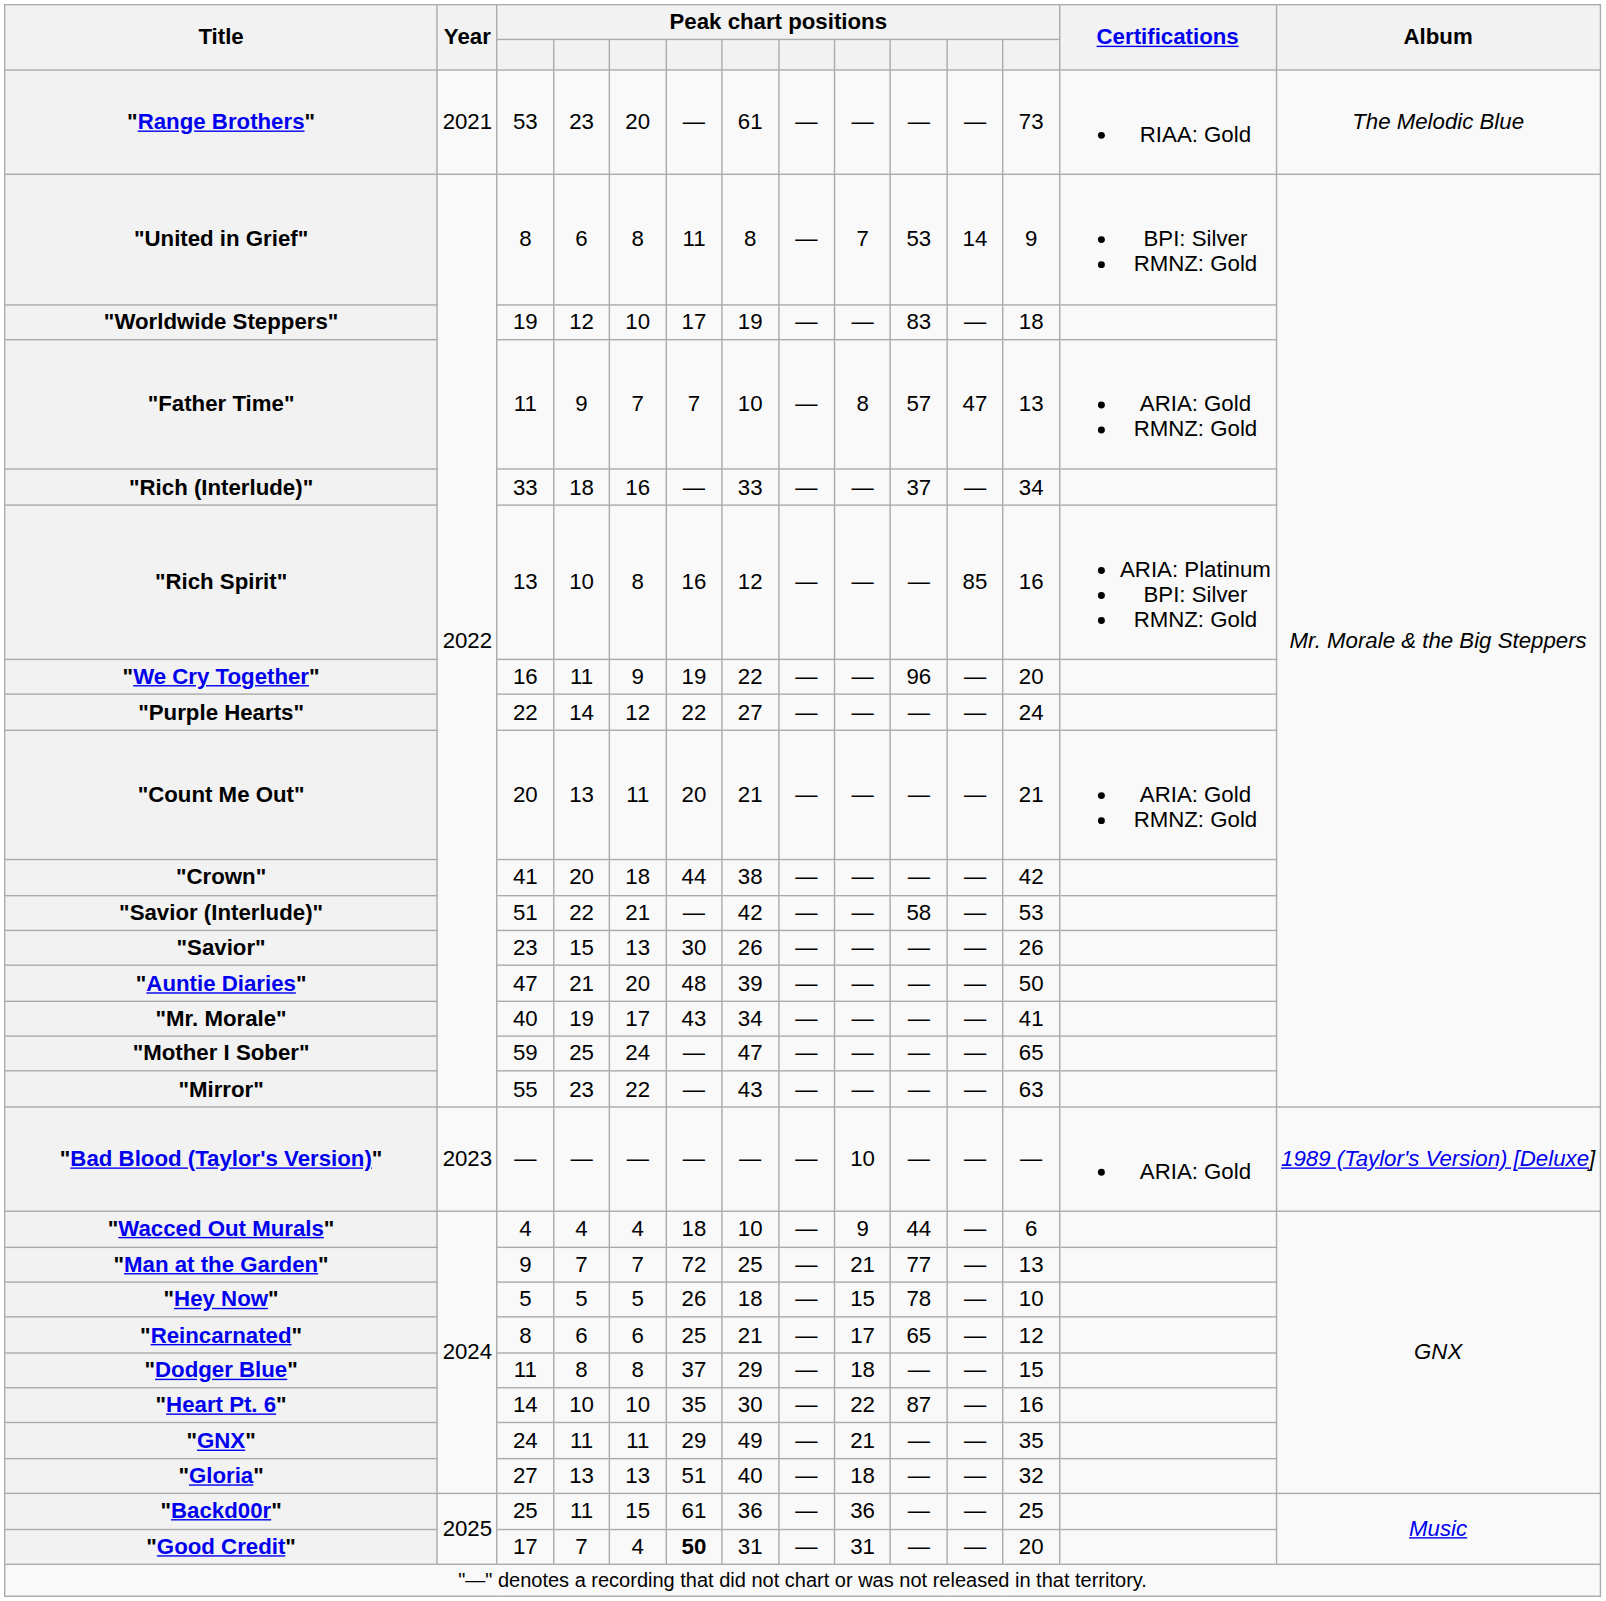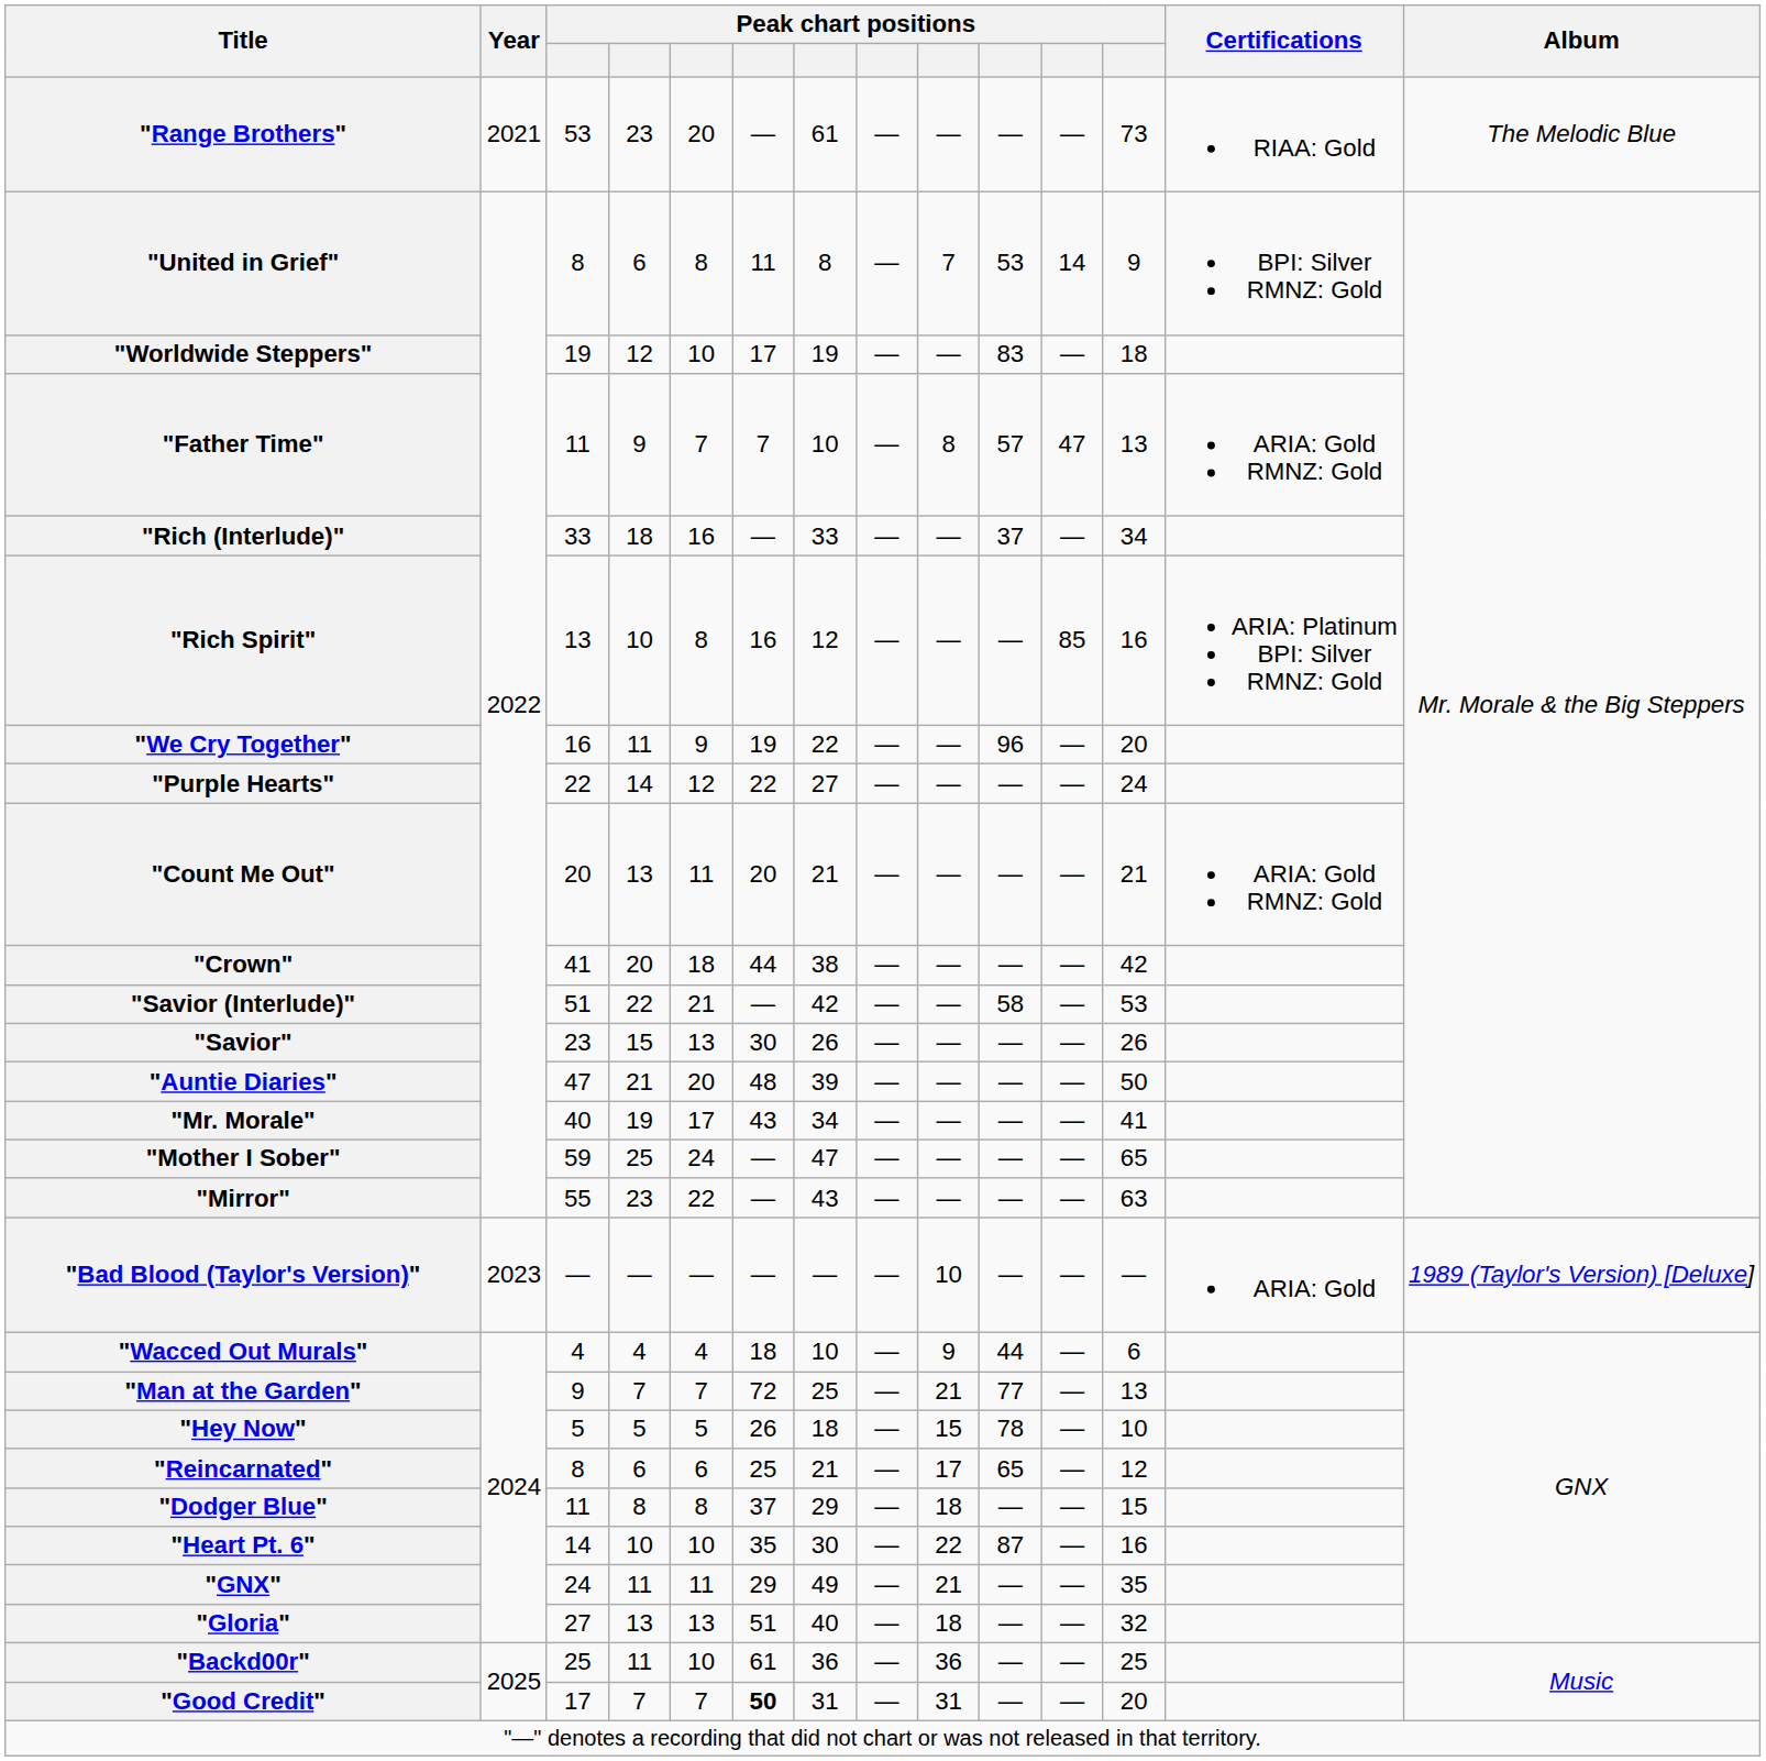 <table class="wikitable plainrowheaders" style="text-align:center;">
 <tr>
 <th scope="col" rowspan="2"  style="width:19em;">Title</th>
 <th scope="col" rowspan="2">Year</th>
 <th scope="col" colspan="10">Peak chart positions</th>
 <th scope="col" rowspan="2"><a href='#'>Certifications</a></th>
 <th scope="col" rowspan="2">Album</th>
 </tr>
 <tr>
 <th scope="col" style="width:2.5em;font-size:85%;"><a href='#'></a><br></th>
 <th scope="col" style="width:2.5em;font-size:85%;"><a href='#'></a><br></th>
 <th scope="col" style="width:2.5em;font-size:85%;"><a href='#'></a><br></th>
 <th scope="col" style="width:2.5em;font-size:85%;"><a href='#'></a><br></th>
 <th scope="col" style="width:2.5em;font-size:85%;"><a href='#'></a><br></th>
 <th scope="col" style="width:2.5em;font-size:85%;"><a href='#'></a><br></th>
 <th scope="col" style="width:2.5em;font-size:85%;"><a href='#'></a><br></th>
 <th scope="col" style="width:2.5em;font-size:85%;"><a href='#'></a><br></th>
 <th scope="col" style="width:2.5em;font-size:85%;"><a href='#'></a><br></th>
 <th scope="col" style="width:2.5em;font-size:85%;"><a href='#'></a><br></th>
 </tr>
 <tr>
 <th scope="row">"<a href='#'>Range Brothers</a>"<br></th>
 <td>2021</td>
 <td>53</td>
 <td>23</td>
 <td>20</td>
 <td>—</td>
 <td>61</td>
 <td>—</td>
 <td>—</td>
 <td>—</td>
 <td>—</td>
 <td>73</td>
 <td><br><ul><li>RIAA: Gold</li></ul></td>
 <td><em>The Melodic Blue</em></td>
 </tr>
 <tr>
 <th scope="row">"United in Grief"</th>
 <td rowspan="15">2022</td>
 <td>8</td>
 <td>6</td>
 <td>8</td>
 <td>11</td>
 <td>8</td>
 <td>—</td>
 <td>7</td>
 <td>53</td>
 <td>14</td>
 <td>9</td>
 <td><br><ul><li>BPI: Silver</li><li>RMNZ: Gold</li></ul></td>
 <td rowspan="15"><em>Mr. Morale & the Big Steppers</em></td>
 </tr>
 <tr>
 <th scope="row">"Worldwide Steppers"</th>
 <td>19</td>
 <td>12</td>
 <td>10</td>
 <td>17</td>
 <td>19</td>
 <td>—</td>
 <td>—</td>
 <td>83</td>
 <td>—</td>
 <td>18</td>
 <td></td>
 </tr>
 <tr>
 <th scope="row">"Father Time"<br></th>
 <td>11</td>
 <td>9</td>
 <td>7</td>
 <td>7</td>
 <td>10</td>
 <td>—</td>
 <td>8</td>
 <td>57</td>
 <td>47</td>
 <td>13</td>
 <td><br><ul><li>ARIA: Gold</li><li>RMNZ: Gold</li></ul></td>
 </tr>
 <tr>
 <th scope="row">"Rich (Interlude)"</th>
 <td>33</td>
 <td>18</td>
 <td>16</td>
 <td>—</td>
 <td>33</td>
 <td>—</td>
 <td>—</td>
 <td>37</td>
 <td>—</td>
 <td>34</td>
 <td></td>
 </tr>
 <tr>
 <th scope="row">"Rich Spirit"</th>
 <td>13</td>
 <td>10</td>
 <td>8</td>
 <td>16</td>
 <td>12</td>
 <td>—</td>
 <td>—</td>
 <td>—</td>
 <td>85</td>
 <td>16</td>
 <td><br><ul><li>ARIA: Platinum</li><li>BPI: Silver</li><li>RMNZ: Gold</li></ul></td>
 </tr>
 <tr>
 <th scope="row">"<a href='#'>We Cry Together</a>"<br></th>
 <td>16</td>
 <td>11</td>
 <td>9</td>
 <td>19</td>
 <td>22</td>
 <td>—</td>
 <td>—</td>
 <td>96</td>
 <td>—</td>
 <td>20</td>
 <td></td>
 </tr>
 <tr>
 <th scope="row">"Purple Hearts"<br></th>
 <td>22</td>
 <td>14</td>
 <td>12</td>
 <td>22</td>
 <td>27</td>
 <td>—</td>
 <td>—</td>
 <td>—</td>
 <td>—</td>
 <td>24</td>
 <td></td>
 </tr>
 <tr>
 <th scope="row">"Count Me Out"</th>
 <td>20</td>
 <td>13</td>
 <td>11</td>
 <td>20</td>
 <td>21</td>
 <td>—</td>
 <td>—</td>
 <td>—</td>
 <td>—</td>
 <td>21</td>
 <td><br><ul><li>ARIA: Gold</li><li>RMNZ: Gold</li></ul></td>
 </tr>
 <tr>
 <th scope="row">"Crown"</th>
 <td>41</td>
 <td>20</td>
 <td>18</td>
 <td>44</td>
 <td>38</td>
 <td>—</td>
 <td>—</td>
 <td>—</td>
 <td>—</td>
 <td>42</td>
 <td></td>
 </tr>
 <tr>
 <th scope="row">"Savior (Interlude)"</th>
 <td>51</td>
 <td>22</td>
 <td>21</td>
 <td>—</td>
 <td>42</td>
 <td>—</td>
 <td>—</td>
 <td>58</td>
 <td>—</td>
 <td>53</td>
 <td></td>
 </tr>
 <tr>
 <th scope="row">"Savior"<br></th>
 <td>23</td>
 <td>15</td>
 <td>13</td>
 <td>30</td>
 <td>26</td>
 <td>—</td>
 <td>—</td>
 <td>—</td>
 <td>—</td>
 <td>26</td>
 <td></td>
 </tr>
 <tr>
 <th scope="row">"<a href='#'>Auntie Diaries</a>"</th>
 <td>47</td>
 <td>21</td>
 <td>20</td>
 <td>48</td>
 <td>39</td>
 <td>—</td>
 <td>—</td>
 <td>—</td>
 <td>—</td>
 <td>50</td>
 <td></td>
 </tr>
 <tr>
 <th scope="row">"Mr. Morale"<br></th>
 <td>40</td>
 <td>19</td>
 <td>17</td>
 <td>43</td>
 <td>34</td>
 <td>—</td>
 <td>—</td>
 <td>—</td>
 <td>—</td>
 <td>41</td>
 <td></td>
 </tr>
 <tr>
 <th scope="row">"Mother I Sober"<br></th>
 <td>59</td>
 <td>25</td>
 <td>24</td>
 <td>—</td>
 <td>47</td>
 <td>—</td>
 <td>—</td>
 <td>—</td>
 <td>—</td>
 <td>65</td>
 <td></td>
 </tr>
 <tr>
 <th scope="row">"Mirror"</th>
 <td>55</td>
 <td>23</td>
 <td>22</td>
 <td>—</td>
 <td>43</td>
 <td>—</td>
 <td>—</td>
 <td>—</td>
 <td>—</td>
 <td>63</td>
 <td></td>
 </tr>
 <tr>
 <th scope="row">"<a href='#'>Bad Blood (Taylor's Version)</a>"<br></th>
 <td>2023</td>
 <td>—</td>
 <td>—</td>
 <td>—</td>
 <td>—</td>
 <td>—</td>
 <td>—</td>
 <td>10</td>
 <td>—</td>
 <td>—</td>
 <td>—</td>
 <td><br><ul><li>ARIA: Gold</li></ul></td>
 <td><em><a href='#'>1989 (Taylor's Version) [Deluxe</a>]</em></td>
 </tr>
 <tr>
 <th scope="row">"<a href='#'>Wacced Out Murals</a>"</th>
 <td rowspan="8">2024</td>
 <td>4</td>
 <td>4</td>
 <td>4</td>
 <td>18</td>
 <td>10</td>
 <td>—</td>
 <td>9</td>
 <td>44</td>
 <td>—</td>
 <td>6</td>
 <td></td>
 <td rowspan="8"><em>GNX</em></td>
 </tr>
 <tr>
 <th scope="row">"<a href='#'>Man at the Garden</a>"</th>
 <td>9</td>
 <td>7</td>
 <td>7</td>
 <td>72</td>
 <td>25</td>
 <td>—</td>
 <td>21</td>
 <td>77</td>
 <td>—</td>
 <td>13</td>
 <td></td>
 </tr>
 <tr>
 <th scope="row">"<a href='#'>Hey Now</a>"<br></th>
 <td>5</td>
 <td>5</td>
 <td>5</td>
 <td>26</td>
 <td>18</td>
 <td>—</td>
 <td>15</td>
 <td>78</td>
 <td>—</td>
 <td>10</td>
 <td></td>
 </tr>
 <tr>
 <th scope="row">"<a href='#'>Reincarnated</a>"</th>
 <td>8</td>
 <td>6</td>
 <td>6</td>
 <td>25</td>
 <td>21</td>
 <td>—</td>
 <td>17</td>
 <td>65</td>
 <td>—</td>
 <td>12</td>
 <td></td>
 </tr>
 <tr>
 <th scope="row">"<a href='#'>Dodger Blue</a>"<br></th>
 <td>11</td>
 <td>8</td>
 <td>8</td>
 <td>37</td>
 <td>29</td>
 <td>—</td>
 <td>18</td>
 <td>—</td>
 <td>—</td>
 <td>15</td>
 <td></td>
 </tr>
 <tr>
 <th scope="row">"<a href='#'>Heart Pt. 6</a>"</th>
 <td>14</td>
 <td>10</td>
 <td>10</td>
 <td>35</td>
 <td>30</td>
 <td>—</td>
 <td>22</td>
 <td>87</td>
 <td>—</td>
 <td>16</td>
 <td></td>
 </tr>
 <tr>
 <th scope="row">"<a href='#'>GNX</a>"<br></th>
 <td>24</td>
 <td>11</td>
 <td>11</td>
 <td>29</td>
 <td>49</td>
 <td>—</td>
 <td>21</td>
 <td>—</td>
 <td>—</td>
 <td>35</td>
 <td></td>
 </tr>
 <tr>
 <th scope="row">"<a href='#'>Gloria</a>"<br></th>
 <td>27</td>
 <td>13</td>
 <td>13</td>
 <td>51</td>
 <td>40</td>
 <td>—</td>
 <td>18</td>
 <td>—</td>
 <td>—</td>
 <td>32</td>
 <td></td>
 </tr>
 <tr>
 <th scope="row">"<a href='#'>Backd00r</a>"<br></th>
 <td rowspan="2">2025</td>
 <td>25</td>
 <td>11</td>
-<td>15</td>
+<td>10</td>
 <td>61</td>
 <td>36</td>
 <td>—</td>
 <td>36</td>
 <td>—</td>
 <td>—</td>
 <td>25</td>
 <td></td>
 <td rowspan="2"><em><a href='#'>Music</a></em></td>
 </tr>
 <tr>
 <th scope="row">"<a href='#'>Good Credit</a>"<br></th>
 <td>17</td>
 <td>7</td>
-<td>4</td>
+<td>7</td>
 <td><strong>50</strong></td>
 <td>31</td>
 <td>—</td>
 <td>31</td>
 <td>—</td>
 <td>—</td>
 <td>20</td>
 <td></td>
 </tr>
 <tr>
 <td colspan="15" style="font-size:90%">"—" denotes a recording that did not chart or was not released in that territory.</td>
 </tr>
 </table>
